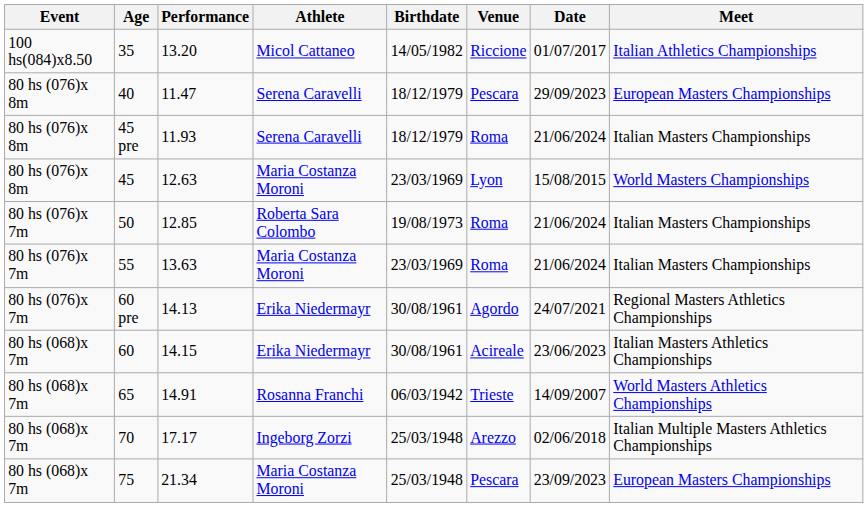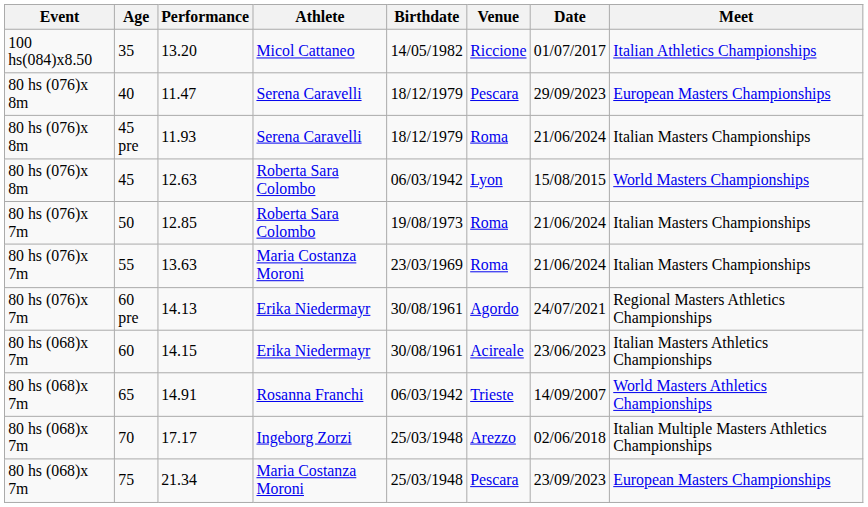 <table class="wikitable" width= style="font-size:90%; text-align:center">
 <tr>
 <th>Event</th>
 <th>Age</th>
 <th>Performance</th>
 <th>Athlete</th>
 <th>Birthdate</th>
 <th>Venue</th>
 <th>Date</th>
 <th>Meet</th>
 </tr>
 <tr>
 <td>100 hs(084)x8.50</td>
 <td>35</td>
 <td>13.20 </td>
 <td align=left><a href='#'>Micol Cattaneo</a></td>
 <td>14/05/1982</td>
 <td align=left><a href='#'>Riccione</a></td>
 <td>01/07/2017</td>
 <td><a href='#'>Italian Athletics Championships</a></td>
 </tr>
 <tr>
 <td>80 hs (076)x 8m</td>
 <td>40</td>
 <td>11.47 </td>
 <td align=left><a href='#'>Serena Caravelli</a></td>
 <td>18/12/1979</td>
 <td align=left><a href='#'>Pescara</a></td>
 <td>29/09/2023</td>
 <td><a href='#'>European Masters Championships</a></td>
 </tr>
 <tr>
 <td>80 hs (076)x 8m</td>
 <td>45 pre</td>
 <td>11.93 </td>
 <td align=left><a href='#'>Serena Caravelli</a></td>
 <td>18/12/1979</td>
 <td align=left><a href='#'>Roma</a></td>
 <td>21/06/2024</td>
 <td>Italian Masters Championships</td>
 </tr>
 <tr>
 <td>80 hs (076)x 8m</td>
 <td>45</td>
 <td>12.63 </td>
-<td align=left><a href='#'>Maria Costanza Moroni</a></td>
-<td>23/03/1969</td>
+<td align=left><a href='#'>Roberta Sara Colombo</a></td>
+<td>06/03/1942</td>
 <td align=left><a href='#'>Lyon</a></td>
 <td>15/08/2015</td>
 <td><a href='#'>World Masters Championships</a></td>
 </tr>
 <tr>
 <td>80 hs (076)x 7m</td>
 <td>50</td>
 <td>12.85 </td>
 <td align=left><a href='#'>Roberta Sara Colombo</a></td>
 <td>19/08/1973</td>
 <td align=left><a href='#'>Roma</a></td>
 <td>21/06/2024</td>
 <td>Italian Masters Championships</td>
 </tr>
 <tr>
 <td>80 hs (076)x 7m</td>
 <td>55</td>
 <td>13.63 </td>
 <td align=left><a href='#'>Maria Costanza Moroni</a></td>
 <td>23/03/1969</td>
 <td align=left><a href='#'>Roma</a></td>
 <td>21/06/2024</td>
 <td>Italian Masters Championships</td>
 </tr>
 <tr>
 <td>80 hs (076)x 7m</td>
 <td>60 pre</td>
 <td>14.13 </td>
 <td align=left><a href='#'>Erika Niedermayr</a></td>
 <td>30/08/1961</td>
 <td align=left><a href='#'>Agordo</a></td>
 <td>24/07/2021</td>
 <td>Regional Masters Athletics Championships</td>
 </tr>
 <tr>
 <td>80 hs (068)x 7m</td>
 <td>60</td>
 <td>14.15 </td>
 <td align=left><a href='#'>Erika Niedermayr</a></td>
 <td>30/08/1961</td>
 <td align=left><a href='#'>Acireale</a></td>
 <td>23/06/2023</td>
 <td>Italian  Masters Athletics Championships</td>
 </tr>
 <tr>
 <td>80 hs (068)x 7m</td>
 <td>65</td>
 <td>14.91 </td>
 <td align=left><a href='#'>Rosanna Franchi</a></td>
 <td>06/03/1942</td>
 <td align=left><a href='#'>Trieste</a></td>
 <td>14/09/2007</td>
 <td><a href='#'>World Masters Athletics Championships</a></td>
 </tr>
 <tr>
 <td>80 hs (068)x 7m</td>
 <td>70</td>
 <td>17.17 </td>
 <td align=left><a href='#'>Ingeborg Zorzi</a></td>
 <td>25/03/1948</td>
 <td align=left><a href='#'>Arezzo</a></td>
 <td>02/06/2018</td>
 <td>Italian Multiple Masters Athletics Championships</td>
 </tr>
 <tr>
 <td>80 hs (068)x 7m</td>
 <td>75</td>
 <td>21.34 </td>
 <td align=left><a href='#'>Maria Costanza Moroni</a></td>
 <td>25/03/1948</td>
 <td align=left><a href='#'>Pescara</a></td>
 <td>23/09/2023</td>
 <td><a href='#'>European Masters Championships</a></td>
 </tr>
 </table>
